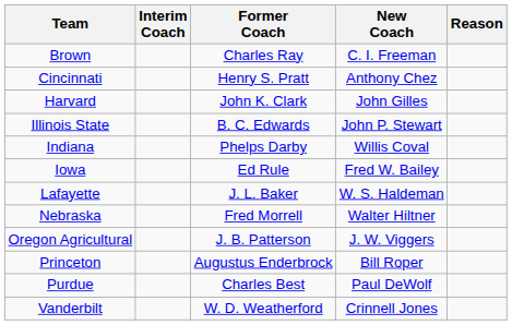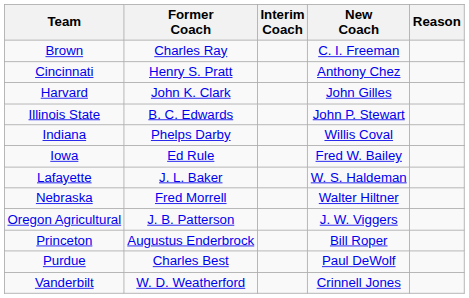 <table class="wikitable" style="text-align:center;">
 <tr>
 <th>Team</th>
+<th>Former<br>Coach</th>
 <th>Interim<br>Coach</th>
-<th>Former<br>Coach</th>
 <th>New<br>Coach</th>
 <th>Reason</th>
 </tr>
 <tr>
 <td><a href='#'>Brown</a></td>
+<td><a href='#'>Charles Ray</a></td>
 <td></td>
-<td><a href='#'>Charles Ray</a></td>
 <td><a href='#'>C. I. Freeman</a></td>
 <td></td>
 </tr>
 <tr>
 <td><a href='#'>Cincinnati</a></td>
+<td><a href='#'>Henry S. Pratt</a></td>
 <td></td>
-<td><a href='#'>Henry S. Pratt</a></td>
 <td><a href='#'>Anthony Chez</a></td>
 <td></td>
 </tr>
 <tr>
 <td><a href='#'>Harvard</a></td>
+<td><a href='#'>John K. Clark</a></td>
 <td></td>
-<td><a href='#'>John K. Clark</a></td>
 <td><a href='#'>John Gilles</a></td>
 <td></td>
 </tr>
 <tr>
 <td><a href='#'>Illinois State</a></td>
+<td><a href='#'>B. C. Edwards</a></td>
 <td></td>
-<td><a href='#'>B. C. Edwards</a></td>
 <td><a href='#'>John P. Stewart</a></td>
 <td></td>
 </tr>
 <tr>
 <td><a href='#'>Indiana</a></td>
+<td><a href='#'>Phelps Darby</a></td>
 <td></td>
-<td><a href='#'>Phelps Darby</a></td>
 <td><a href='#'>Willis Coval</a></td>
 <td></td>
 </tr>
 <tr>
 <td><a href='#'>Iowa</a></td>
+<td><a href='#'>Ed Rule</a></td>
 <td></td>
-<td><a href='#'>Ed Rule</a></td>
 <td><a href='#'>Fred W. Bailey</a></td>
 <td></td>
 </tr>
 <tr>
 <td><a href='#'>Lafayette</a></td>
+<td><a href='#'>J. L. Baker</a></td>
 <td></td>
-<td><a href='#'>J. L. Baker</a></td>
 <td><a href='#'>W. S. Haldeman</a></td>
 <td></td>
 </tr>
 <tr>
 <td><a href='#'>Nebraska</a></td>
+<td><a href='#'>Fred Morrell</a></td>
 <td></td>
-<td><a href='#'>Fred Morrell</a></td>
 <td><a href='#'>Walter Hiltner</a></td>
 <td></td>
 </tr>
 <tr>
 <td><a href='#'>Oregon Agricultural</a></td>
+<td><a href='#'>J. B. Patterson</a></td>
 <td></td>
-<td><a href='#'>J. B. Patterson</a></td>
 <td><a href='#'>J. W. Viggers</a></td>
 <td></td>
 </tr>
 <tr>
 <td><a href='#'>Princeton</a></td>
+<td><a href='#'>Augustus Enderbrock</a></td>
 <td></td>
-<td><a href='#'>Augustus Enderbrock</a></td>
 <td><a href='#'>Bill Roper</a></td>
 <td></td>
 </tr>
 <tr>
 <td><a href='#'>Purdue</a></td>
+<td><a href='#'>Charles Best</a></td>
 <td></td>
-<td><a href='#'>Charles Best</a></td>
 <td><a href='#'>Paul DeWolf</a></td>
 <td></td>
 </tr>
 <tr>
 <td><a href='#'>Vanderbilt</a></td>
+<td><a href='#'>W. D. Weatherford</a></td>
 <td></td>
-<td><a href='#'>W. D. Weatherford</a></td>
 <td><a href='#'>Crinnell Jones</a></td>
 <td></td>
 </tr>
 </table>
